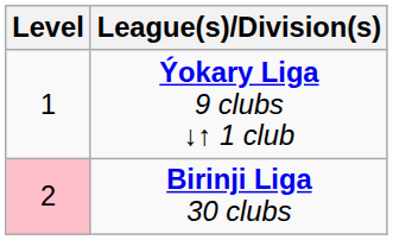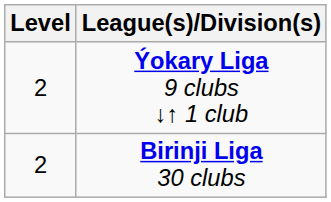 <table class="wikitable" style="text-align: center;">
 <tr>
 <th>Level</th>
 <th colspan="12">League(s)/Division(s)</th>
 </tr>
 <tr>
-<td>1</td>
+<td>2</td>
 <td colspan="12"><strong><a href='#'>Ýokary Liga</a></strong><br><em>9 clubs</em> <br><em>↓↑ 1 club</em></td>
 </tr>
 <tr>
-<td style="background: pink;">2</td>
+<td>2</td>
 <td colspan="12"><strong><a href='#'>Birinji Liga</a></strong><br><em>30 clubs</em></td>
 </tr>
 </table>
